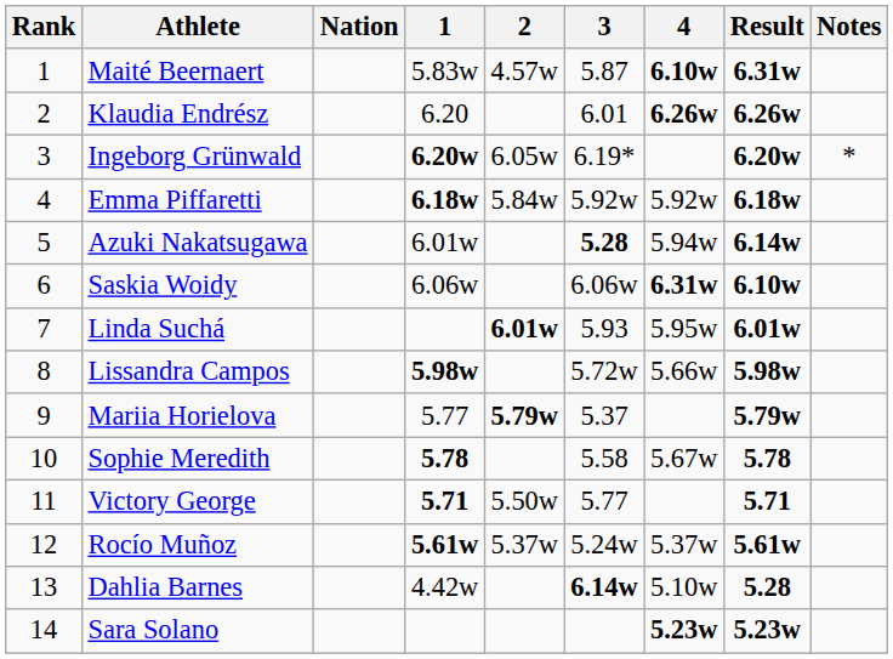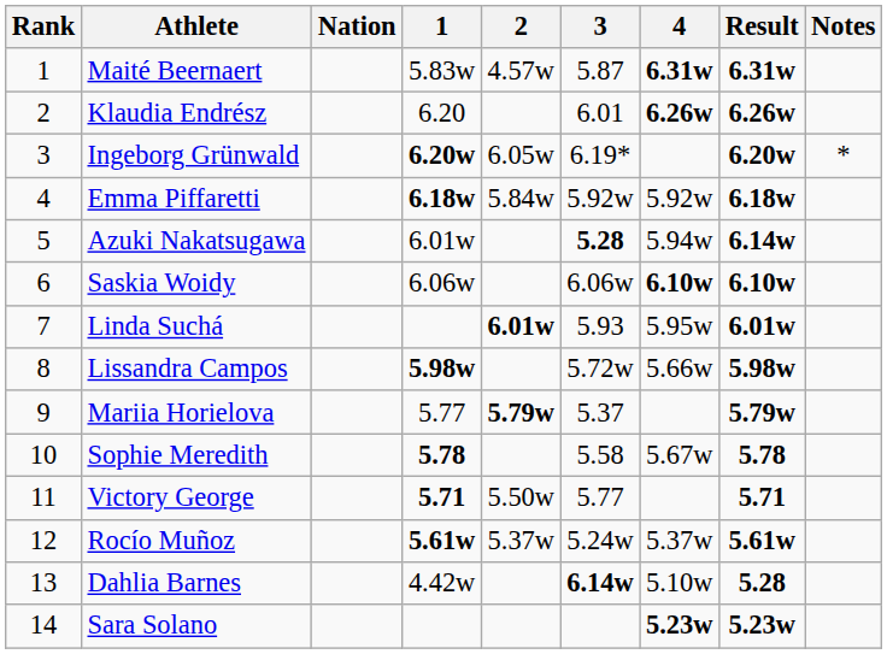 <table class="wikitable sortable" style="text-align:center">
 <tr>
 <th>Rank</th>
 <th>Athlete</th>
 <th>Nation</th>
 <th>1</th>
 <th>2</th>
 <th>3</th>
 <th>4</th>
 <th>Result</th>
 <th>Notes</th>
 </tr>
 <tr>
 <td>1</td>
 <td align=left><a href='#'>Maité Beernaert</a></td>
 <td align=left></td>
 <td>5.83w</td>
 <td>4.57w</td>
 <td>5.87</td>
-<td><strong>6.10w</strong></td>
+<td><strong>6.31w</strong></td>
 <td><strong>6.31w</strong></td>
 <td></td>
 </tr>
 <tr>
 <td>2</td>
 <td align=left><a href='#'>Klaudia Endrész</a></td>
 <td align=left></td>
 <td>6.20</td>
 <td></td>
 <td>6.01</td>
 <td><strong>6.26w</strong></td>
 <td><strong>6.26w</strong></td>
 <td></td>
 </tr>
 <tr>
 <td>3</td>
 <td align=left><a href='#'>Ingeborg Grünwald</a></td>
 <td align=left></td>
 <td><strong>6.20w</strong></td>
 <td>6.05w</td>
 <td>6.19*</td>
 <td></td>
 <td><strong>6.20w</strong></td>
 <td>*</td>
 </tr>
 <tr>
 <td>4</td>
 <td align=left><a href='#'>Emma Piffaretti</a></td>
 <td align=left></td>
 <td><strong>6.18w</strong></td>
 <td>5.84w</td>
 <td>5.92w</td>
 <td>5.92w</td>
 <td><strong>6.18w</strong></td>
 <td></td>
 </tr>
 <tr>
 <td>5</td>
 <td align=left><a href='#'>Azuki Nakatsugawa</a></td>
 <td align=left></td>
 <td>6.01w</td>
 <td></td>
 <td><strong>5.28</strong></td>
 <td>5.94w</td>
 <td><strong>6.14w</strong></td>
 <td></td>
 </tr>
 <tr>
 <td>6</td>
 <td align=left><a href='#'>Saskia Woidy</a></td>
 <td align=left></td>
 <td>6.06w</td>
 <td></td>
 <td>6.06w</td>
-<td><strong>6.31w</strong></td>
+<td><strong>6.10w</strong></td>
 <td><strong>6.10w</strong></td>
 <td></td>
 </tr>
 <tr>
 <td>7</td>
 <td align=left><a href='#'>Linda Suchá</a></td>
 <td align=left></td>
 <td></td>
 <td><strong>6.01w</strong></td>
 <td>5.93</td>
 <td>5.95w</td>
 <td><strong>6.01w</strong></td>
 <td></td>
 </tr>
 <tr>
 <td>8</td>
 <td align=left><a href='#'>Lissandra Campos</a></td>
 <td align="left"></td>
 <td><strong>5.98w</strong></td>
 <td></td>
 <td>5.72w</td>
 <td>5.66w</td>
 <td><strong>5.98w</strong></td>
 <td></td>
 </tr>
 <tr>
 <td>9</td>
 <td align=left><a href='#'>Mariia Horielova</a></td>
 <td align=left></td>
 <td>5.77</td>
 <td><strong>5.79w</strong></td>
 <td>5.37</td>
 <td></td>
 <td><strong>5.79w</strong></td>
 <td></td>
 </tr>
 <tr>
 <td>10</td>
 <td align=left><a href='#'>Sophie Meredith</a></td>
 <td align=left></td>
 <td><strong>5.78</strong></td>
 <td></td>
 <td>5.58</td>
 <td>5.67w</td>
 <td><strong>5.78</strong></td>
 <td></td>
 </tr>
 <tr>
 <td>11</td>
 <td align=left><a href='#'>Victory George</a></td>
 <td align=left></td>
 <td><strong>5.71</strong></td>
 <td>5.50w</td>
 <td>5.77</td>
 <td></td>
 <td><strong>5.71</strong></td>
 <td></td>
 </tr>
 <tr>
 <td>12</td>
 <td align=left><a href='#'>Rocío Muñoz</a></td>
 <td align="left"></td>
 <td><strong>5.61w</strong></td>
 <td>5.37w</td>
 <td>5.24w</td>
 <td>5.37w</td>
 <td><strong>5.61w</strong></td>
 <td></td>
 </tr>
 <tr>
 <td>13</td>
 <td align=left><a href='#'>Dahlia Barnes</a></td>
 <td align=left></td>
 <td>4.42w</td>
 <td></td>
 <td><strong>6.14w</strong></td>
 <td>5.10w</td>
 <td><strong>5.28</strong></td>
 <td></td>
 </tr>
 <tr>
 <td>14</td>
 <td align=left><a href='#'>Sara Solano</a></td>
 <td align="left"></td>
 <td></td>
 <td></td>
 <td></td>
 <td><strong>5.23w</strong></td>
 <td><strong>5.23w</strong></td>
 <td></td>
 </tr>
 </table>
